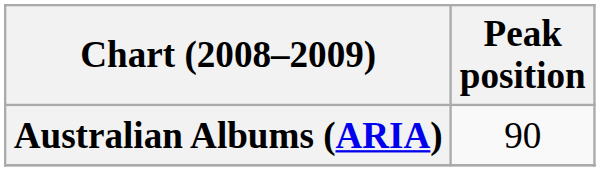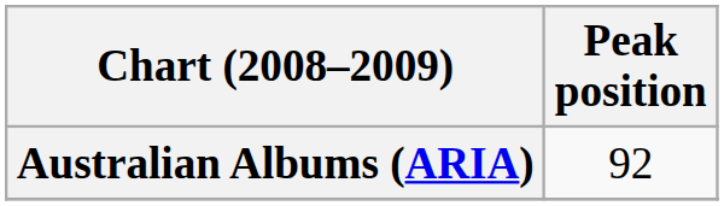 <table class="wikitable sortable plainrowheaders">
 <tr>
 <th scope="col">Chart (2008–2009)</th>
 <th scope="col">Peak<br>position</th>
 </tr>
 <tr>
 <th scope="row">Australian Albums (<a href='#'>ARIA</a>)</th>
-<td style="text-align:center;">90</td>
+<td style="text-align:center;">92</td>
 </tr>
 <tr>
 </tr>
 <tr>
 </tr>
 <tr>
 </tr>
 <tr>
 </tr>
 <tr>
 </tr>
 <tr>
 </tr>
 <tr>
 </tr>
 <tr>
 </tr>
 <tr>
 </tr>
 <tr>
 </tr>
 <tr>
 </tr>
 <tr>
 </tr>
 <tr>
 </tr>
 </table>
